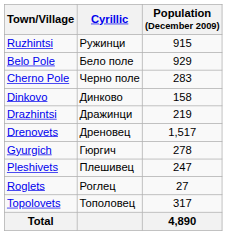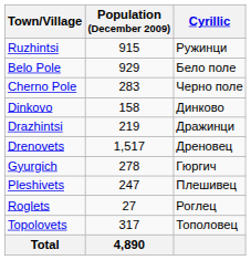 <table class="wikitable sortable">
 <tr>
 <th>Town/Village</th>
+<th>Population<br><small>(December 2009)</small></th>
 <th><a href='#'>Cyrillic</a></th>
-<th>Population<br><small>(December 2009)</small></th>
 </tr>
 <tr>
 <td><a href='#'>Ruzhintsi</a></td>
+<td align="center">915</td>
 <td>Ружинци</td>
-<td align="center">915</td>
 </tr>
 <tr>
 <td><a href='#'>Belo Pole</a></td>
+<td align="center">929</td>
 <td>Бело поле</td>
-<td align="center">929</td>
 </tr>
 <tr>
 <td><a href='#'>Cherno Pole</a></td>
+<td align="center">283</td>
 <td>Черно поле</td>
-<td align="center">283</td>
 </tr>
 <tr>
 <td><a href='#'>Dinkovo</a></td>
+<td align="center">158</td>
 <td>Динково</td>
-<td align="center">158</td>
 </tr>
 <tr>
 <td><a href='#'>Drazhintsi</a></td>
+<td align="center">219</td>
 <td>Дражинци</td>
-<td align="center">219</td>
 </tr>
 <tr>
 <td><a href='#'>Drenovets</a></td>
+<td align="center">1,517</td>
 <td>Дреновец</td>
-<td align="center">1,517</td>
 </tr>
 <tr>
 <td><a href='#'>Gyurgich</a></td>
+<td align="center">278</td>
 <td>Гюргич</td>
-<td align="center">278</td>
 </tr>
 <tr>
 <td><a href='#'>Pleshivets</a></td>
+<td align="center">247</td>
 <td>Плешивец</td>
-<td align="center">247</td>
 </tr>
 <tr>
 <td><a href='#'>Roglets</a></td>
+<td align="center">27</td>
 <td>Роглец</td>
-<td align="center">27</td>
 </tr>
 <tr>
 <td><a href='#'>Topolovets</a></td>
+<td align="center">317</td>
 <td>Тополовец</td>
-<td align="center">317</td>
 </tr>
 <tr>
 <th>Total</th>
+<th align="center">4,890</th>
 <th></th>
-<th align="center">4,890</th>
 </tr>
 </table>
